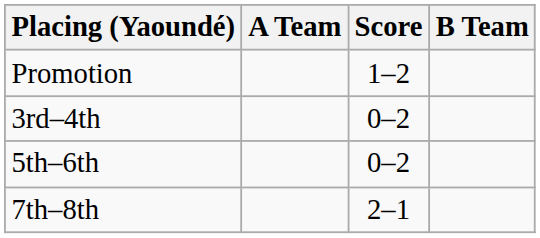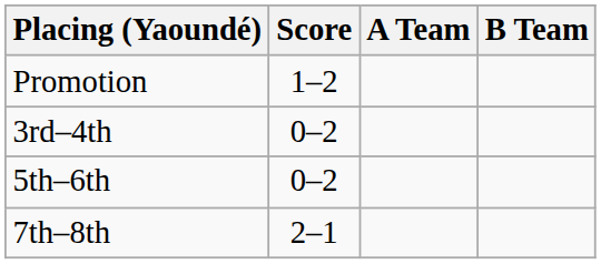 <table class=wikitable style="border:1px solid #AAAAAA;">
 <tr>
 <th>Placing (Yaoundé)</th>
+<th>Score</th>
 <th>A Team</th>
-<th>Score</th>
 <th>B Team</th>
 </tr>
 <tr>
 <td>Promotion</td>
+<td align="center">1–2</td>
 <td></td>
-<td align="center">1–2</td>
 <td><strong></strong></td>
 </tr>
 <tr>
 <td>3rd–4th</td>
+<td align="center">0–2</td>
 <td></td>
-<td align="center">0–2</td>
 <td><strong></strong></td>
 </tr>
 <tr>
 <td>5th–6th</td>
+<td align="center">0–2</td>
 <td></td>
-<td align="center">0–2</td>
 <td><strong></strong></td>
 </tr>
 <tr>
 <td>7th–8th</td>
+<td align="center">2–1</td>
 <td><strong></strong></td>
-<td align="center">2–1</td>
 <td></td>
 </tr>
 </table>
